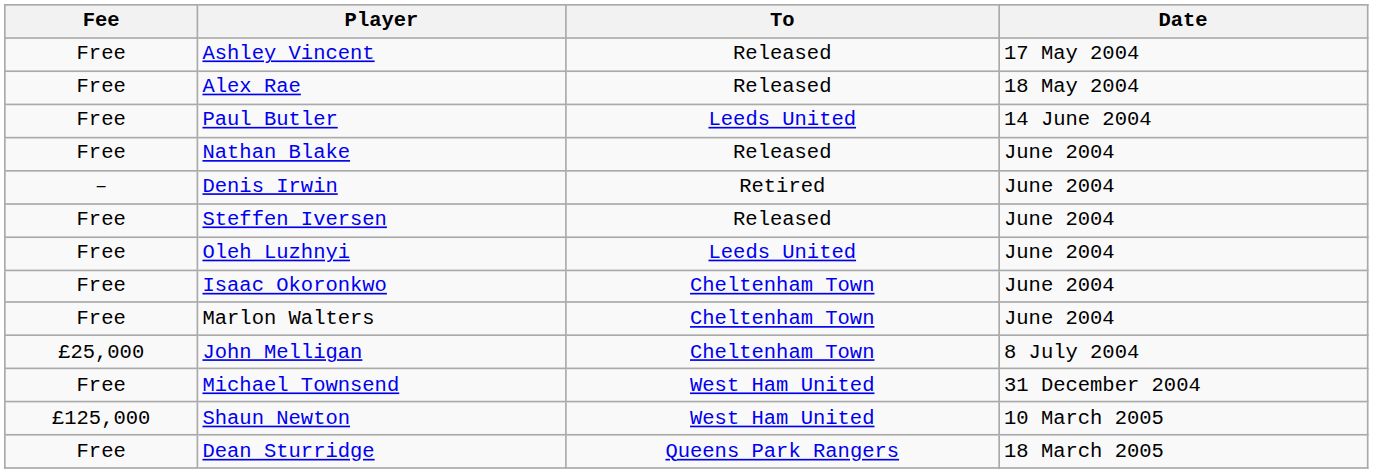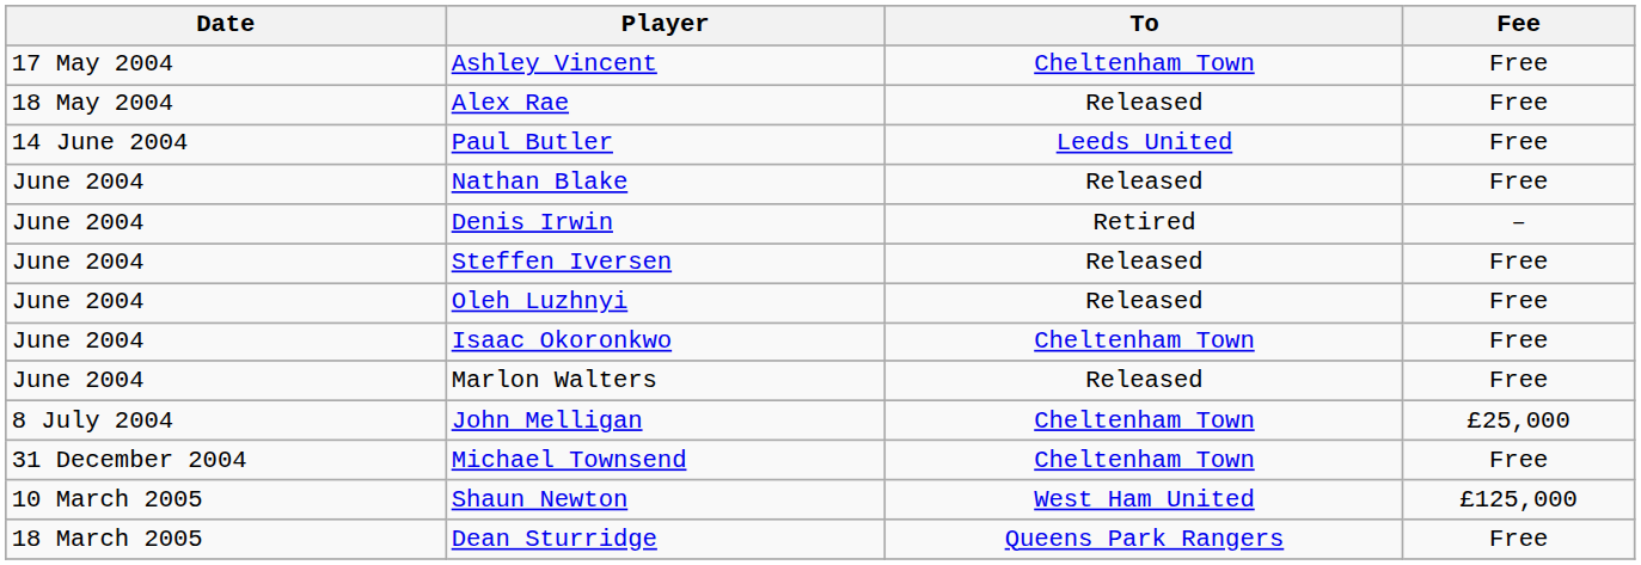 <table class="wikitable" style="text-align:center; font-size:95%;width:65%; text-align:left">
 <tr>
-<th><strong>Fee</strong></th>
+<th><strong>Date</strong></th>
 <th><strong>Player</strong></th>
 <th><strong>To</strong></th>
-<th><strong>Date</strong></th>
+<th><strong>Fee</strong></th>
 </tr>
 <tr --->
+<td>17 May 2004</td>
+<td> <a href='#'>Ashley Vincent</a></td>
+<td align="center"><a href='#'>Cheltenham Town</a></td>
 <td align="center">Free</td>
-<td> <a href='#'>Ashley Vincent</a></td>
-<td align="center">Released</td>
-<td>17 May 2004</td>
 </tr>
 <tr --->
-<td align="center">Free</td>
+<td>18 May 2004</td>
 <td> <a href='#'>Alex Rae</a></td>
 <td align="center">Released</td>
-<td>18 May 2004</td>
+<td align="center">Free</td>
 </tr>
 <tr --->
-<td align="center">Free</td>
+<td>14 June 2004</td>
 <td> <a href='#'>Paul Butler</a></td>
 <td align="center"><a href='#'>Leeds United</a></td>
-<td>14 June 2004</td>
+<td align="center">Free</td>
 </tr>
 <tr --->
-<td align="center">Free</td>
+<td>June 2004</td>
 <td> <a href='#'>Nathan Blake</a></td>
 <td align="center">Released</td>
-<td>June 2004</td>
+<td align="center">Free</td>
 </tr>
 <tr --->
-<td align="center">–</td>
+<td>June 2004</td>
 <td> <a href='#'>Denis Irwin</a></td>
 <td align="center">Retired</td>
-<td>June 2004</td>
+<td align="center">–</td>
 </tr>
 <tr --->
-<td align="center">Free</td>
+<td>June 2004</td>
 <td> <a href='#'>Steffen Iversen</a></td>
 <td align="center">Released</td>
-<td>June 2004</td>
+<td align="center">Free</td>
 </tr>
 <tr --->
+<td>June 2004</td>
+<td> <a href='#'>Oleh Luzhnyi</a></td>
+<td align="center">Released</td>
 <td align="center">Free</td>
-<td> <a href='#'>Oleh Luzhnyi</a></td>
-<td align="center"><a href='#'>Leeds United</a></td>
-<td>June 2004</td>
 </tr>
 <tr --->
-<td align="center">Free</td>
+<td>June 2004</td>
 <td> <a href='#'>Isaac Okoronkwo</a></td>
 <td align="center"><a href='#'>Cheltenham Town</a></td>
-<td>June 2004</td>
+<td align="center">Free</td>
 </tr>
 <tr --->
+<td>June 2004</td>
+<td> Marlon Walters</td>
+<td align="center">Released</td>
 <td align="center">Free</td>
-<td> Marlon Walters</td>
-<td align="center"><a href='#'>Cheltenham Town</a></td>
-<td>June 2004</td>
 </tr>
 <tr --->
-<td align="center">£25,000</td>
+<td>8 July 2004</td>
 <td> <a href='#'>John Melligan</a></td>
 <td align="center"><a href='#'>Cheltenham Town</a></td>
-<td>8 July 2004</td>
+<td align="center">£25,000</td>
 </tr>
 <tr --->
+<td>31 December 2004</td>
+<td> <a href='#'>Michael Townsend</a></td>
+<td align="center"><a href='#'>Cheltenham Town</a></td>
 <td align="center">Free</td>
-<td> <a href='#'>Michael Townsend</a></td>
-<td align="center"><a href='#'>West Ham United</a></td>
-<td>31 December 2004</td>
 </tr>
 <tr --->
-<td align="center">£125,000</td>
+<td>10 March 2005</td>
 <td> <a href='#'>Shaun Newton</a></td>
 <td align="center"><a href='#'>West Ham United</a></td>
-<td>10 March 2005</td>
+<td align="center">£125,000</td>
 </tr>
 <tr --->
-<td align="center">Free</td>
+<td>18 March 2005</td>
 <td> <a href='#'>Dean Sturridge</a></td>
 <td align="center"><a href='#'>Queens Park Rangers</a></td>
-<td>18 March 2005</td>
+<td align="center">Free</td>
 </tr>
 </table>
